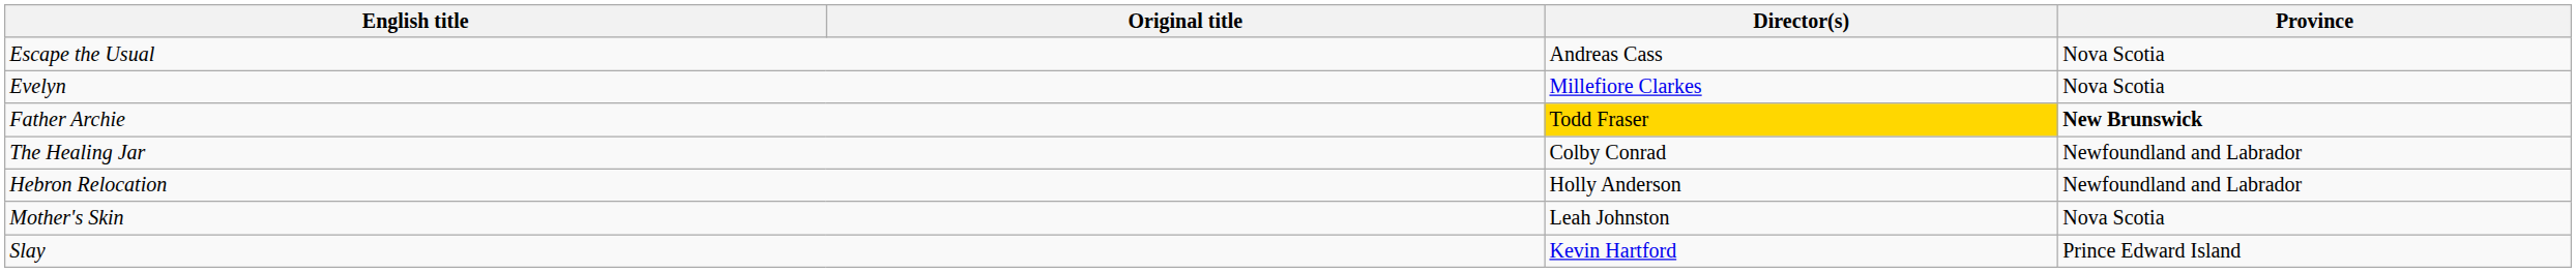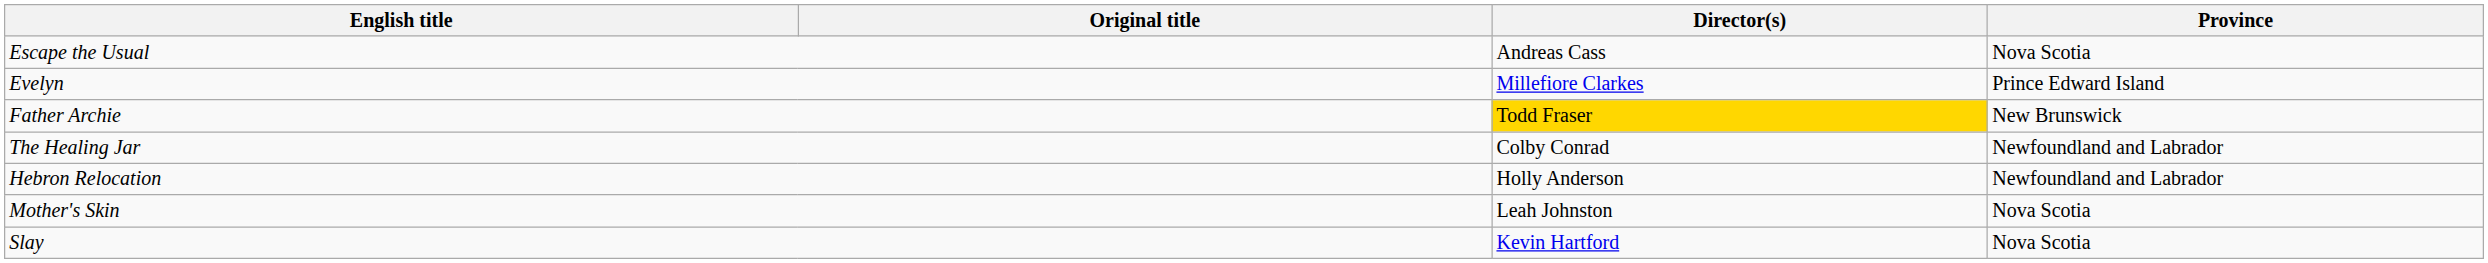 <table class="wikitable" width=100%>
 <tr>
 <th scope="col" width="32%">English title</th>
 <th scope="col" width="28%">Original title</th>
 <th scope="col" width="20%">Director(s)</th>
 <th scope="col" width="20%">Province</th>
 </tr>
 <tr>
 <td colspan=2><em>Escape the Usual</em></td>
 <td>Andreas Cass</td>
 <td>Nova Scotia</td>
 </tr>
 <tr>
 <td colspan=2><em>Evelyn</em></td>
 <td><a href='#'>Millefiore Clarkes</a></td>
-<td>Nova Scotia</td>
+<td>Prince Edward Island</td>
 </tr>
 <tr>
 <td colspan=2><em>Father Archie</em></td>
 <td style="background: gold;">Todd Fraser</td>
-<td><strong>New Brunswick</strong></td>
+<td>New Brunswick</td>
 </tr>
 <tr>
 <td colspan=2><em>The Healing Jar</em></td>
 <td>Colby Conrad</td>
 <td>Newfoundland and Labrador</td>
 </tr>
 <tr>
 <td colspan=2><em>Hebron Relocation</em></td>
 <td>Holly Anderson</td>
 <td>Newfoundland and Labrador</td>
 </tr>
 <tr>
 <td colspan=2><em>Mother's Skin</em></td>
 <td>Leah Johnston</td>
 <td>Nova Scotia</td>
 </tr>
 <tr>
 <td colspan=2><em>Slay</em></td>
 <td><a href='#'>Kevin Hartford</a></td>
-<td>Prince Edward Island</td>
+<td>Nova Scotia</td>
 </tr>
 </table>
